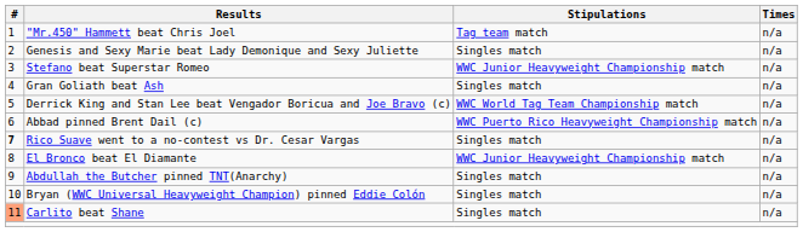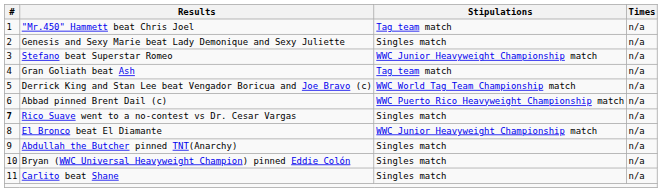 <table style="font-size: 85%" class="wikitable sortable">
 <tr>
 <th><strong>#</strong></th>
 <th><strong>Results</strong></th>
 <th><strong>Stipulations</strong></th>
 <th><strong>Times</strong></th>
 </tr>
 <tr>
 <td>1</td>
 <td><a href='#'>"Mr.450" Hammett</a> beat Chris Joel</td>
 <td><a href='#'>Tag team</a> match</td>
 <td>n/a</td>
 </tr>
 <tr>
 <td>2</td>
 <td>Genesis and Sexy Marie beat Lady Demonique and Sexy Juliette</td>
 <td>Singles match</td>
 <td>n/a</td>
 </tr>
 <tr>
 <td>3</td>
 <td><a href='#'>Stefano</a> beat Superstar Romeo</td>
 <td><a href='#'>WWC Junior Heavyweight Championship</a> match</td>
 <td>n/a</td>
 </tr>
 <tr>
 <td>4</td>
 <td>Gran Goliath beat <a href='#'>Ash</a></td>
-<td>Singles match</td>
+<td><a href='#'>Tag team</a> match</td>
 <td>n/a</td>
 </tr>
 <tr>
 <td>5</td>
 <td>Derrick King and Stan Lee beat Vengador Boricua and <a href='#'>Joe Bravo</a> (c)</td>
 <td><a href='#'>WWC World Tag Team Championship</a> match</td>
 <td>n/a</td>
 </tr>
 <tr>
 <td>6</td>
 <td>Abbad pinned Brent Dail (c)</td>
 <td><a href='#'>WWC Puerto Rico Heavyweight Championship</a> match</td>
 <td>n/a</td>
 </tr>
 <tr>
 <td><strong>7</strong></td>
 <td><a href='#'>Rico Suave</a> went to a no-contest vs Dr. Cesar Vargas</td>
 <td>Singles match</td>
 <td>n/a</td>
 </tr>
 <tr>
 <td>8</td>
 <td><a href='#'>El Bronco</a> beat El Diamante</td>
 <td><a href='#'>WWC Junior Heavyweight Championship</a> match</td>
 <td>n/a</td>
 </tr>
 <tr>
 <td>9</td>
 <td><a href='#'>Abdullah the Butcher</a> pinned <a href='#'>TNT</a>(Anarchy)</td>
 <td>Singles match</td>
 <td>n/a</td>
 </tr>
 <tr>
 <td>10</td>
 <td>Bryan (<a href='#'>WWC Universal Heavyweight Champion</a>) pinned <a href='#'>Eddie Colón</a></td>
 <td>Singles match</td>
 <td>n/a</td>
 </tr>
 <tr>
-<td style="background: lightsalmon;">11</td>
+<td>11</td>
 <td><a href='#'>Carlito</a> beat <a href='#'>Shane</a></td>
 <td>Singles match</td>
 <td>n/a</td>
 </tr>
 <tr>
 <td colspan=4></td>
 </tr>
 </table>
